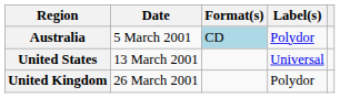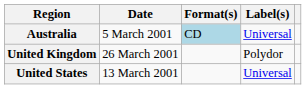 <table class="wikitable plainrowheaders">
 <tr>
 <th>Region</th>
 <th>Date</th>
 <th>Format(s)</th>
 <th>Label(s)</th>
 <th></th>
 </tr>
 <tr>
 <th scope="row">Australia</th>
 <td>5 March 2001</td>
 <td style="background: lightblue;">CD</td>
-<td><a href='#'>Polydor</a></td>
-<td></td>
-</tr>
-<tr>
-<th scope="row">United States</th>
-<td>13 March 2001</td>
-<td></td>
 <td><a href='#'>Universal</a></td>
 <td></td>
 </tr>
 <tr>
 <th scope="row">United Kingdom</th>
 <td>26 March 2001</td>
 <td></td>
 <td>Polydor</td>
 <td></td>
 </tr>
+<tr>
+<th scope="row">United States</th>
+<td>13 March 2001</td>
+<td></td>
+<td><a href='#'>Universal</a></td>
+<td></td>
+</tr>
 </table>
